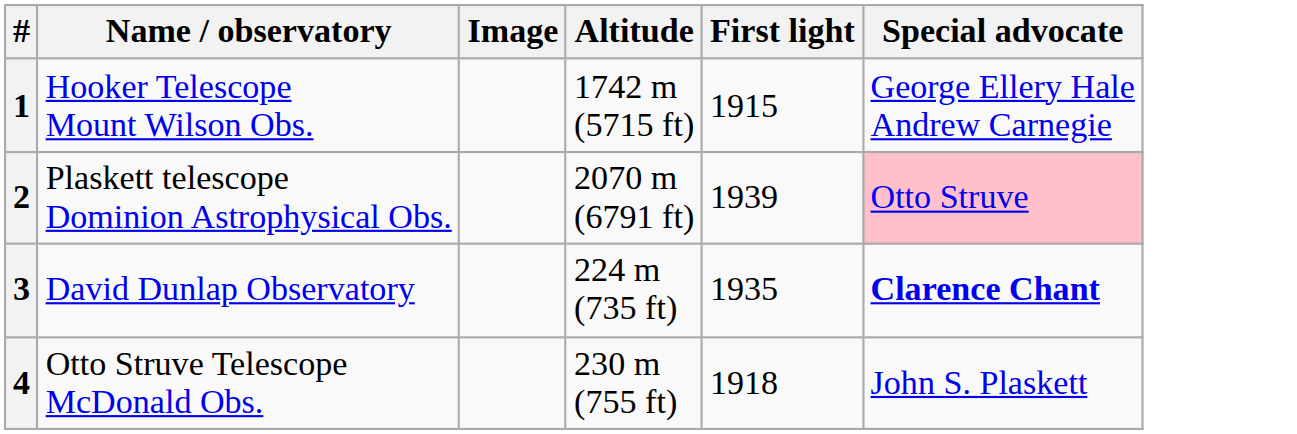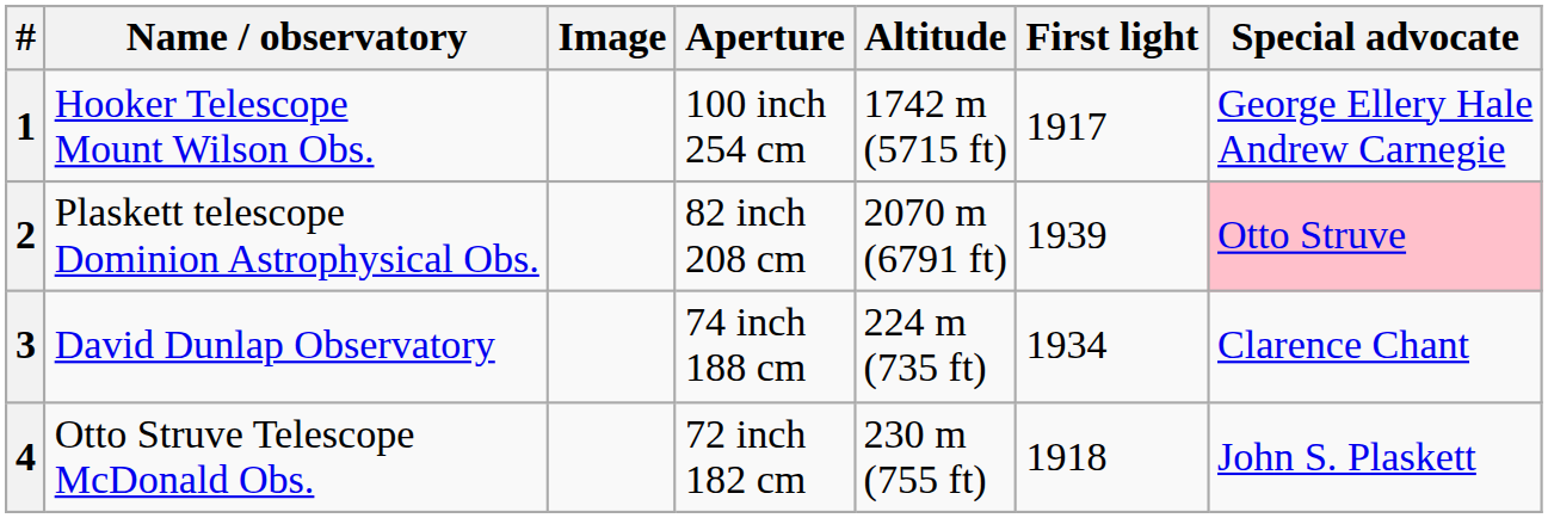 <table class="wikitable">
 <tr>
 <th>#</th>
 <th>Name / observatory</th>
 <th>Image</th>
+<th>Aperture</th>
 <th>Altitude</th>
 <th>First light</th>
 <th>Special advocate</th>
 </tr>
 <tr>
 <th>1</th>
 <td><a href='#'>Hooker Telescope</a> <br> <a href='#'>Mount Wilson Obs.</a></td>
 <td></td>
+<td>100 inch <br> 254 cm</td>
 <td>1742 m <br>(5715 ft)</td>
-<td>1915</td>
+<td>1917</td>
 <td><a href='#'>George Ellery Hale</a> <br> <a href='#'>Andrew Carnegie</a></td>
 </tr>
 <tr>
 <th>2</th>
 <td>Plaskett telescope <br><a href='#'>Dominion Astrophysical Obs.</a></td>
 <td></td>
+<td>82 inch <br> 208 cm</td>
 <td>2070 m <br> (6791 ft)</td>
 <td>1939</td>
 <td style="background: pink;"><a href='#'>Otto Struve</a></td>
 </tr>
 <tr>
 <th>3</th>
 <td><a href='#'>David Dunlap Observatory</a></td>
 <td></td>
+<td>74 inch <br> 188 cm</td>
 <td>224 m <br>(735 ft)</td>
-<td>1935</td>
-<td><strong><a href='#'>Clarence Chant</a></strong></td>
+<td>1934</td>
+<td><a href='#'>Clarence Chant</a></td>
 </tr>
 <tr>
 <th>4</th>
 <td>Otto Struve Telescope <br> <a href='#'>McDonald Obs.</a></td>
 <td></td>
+<td>72 inch <br> 182 cm</td>
 <td>230 m <br> (755 ft)</td>
 <td>1918</td>
 <td><a href='#'>John S. Plaskett</a></td>
 </tr>
 </table>
